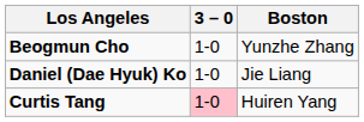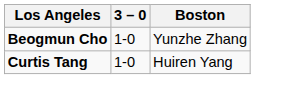 <table class="wikitable">
 <tr>
 <th>Los Angeles</th>
 <th>3 – 0</th>
 <th>Boston</th>
 </tr>
 <tr>
 <td><strong>Beogmun Cho</strong></td>
 <td>1-0</td>
 <td>Yunzhe Zhang</td>
 </tr>
 <tr>
-<td><strong>Daniel (Dae Hyuk) Ko</strong></td>
+<td><strong>Curtis Tang</strong></td>
 <td>1-0</td>
-<td>Jie Liang</td>
-</tr>
-<tr>
-<td><strong>Curtis Tang</strong></td>
-<td style="background: pink;">1-0</td>
 <td>Huiren Yang</td>
 </tr>
 </table>
